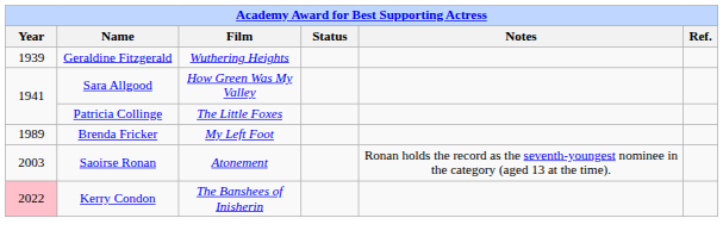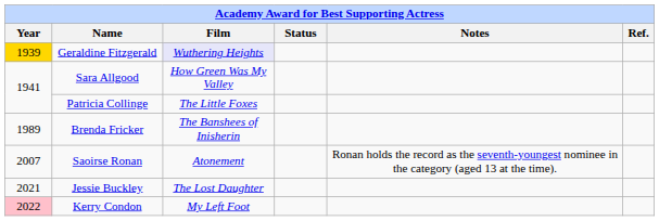 <table class="wikitable" style="text-align: center">
 <tr ---- bgcolor="#bfd7ff">
 <td colspan=6 align=center><strong><a href='#'>Academy Award for Best Supporting Actress</a></strong></td>
 </tr>
 <tr ---- bgcolor="#ebf5ff">
 <th width="75">Year</th>
 <th width="200">Name</th>
 <th width="200">Film</th>
 <th width="80">Status</th>
 <th width="650">Notes</th>
 <th width="40">Ref.</th>
 </tr>
 <tr>
-<td>1939</td>
+<td style="background: gold;">1939</td>
 <td><a href='#'>Geraldine Fitzgerald</a></td>
-<td><em><a href='#'>Wuthering Heights</a></em></td>
+<td style="background: lavender;"><em><a href='#'>Wuthering Heights</a></em></td>
 <td></td>
 <td></td>
 <td></td>
 </tr>
 <tr>
 <td rowspan=2>1941</td>
 <td><a href='#'>Sara Allgood</a></td>
 <td><em><a href='#'>How Green Was My Valley</a></em></td>
 <td></td>
 <td></td>
 <td></td>
 </tr>
 <tr>
 <td><a href='#'>Patricia Collinge</a></td>
 <td><em><a href='#'>The Little Foxes</a></em></td>
 <td></td>
 <td></td>
 </tr>
 <tr>
 <td>1989</td>
 <td><a href='#'>Brenda Fricker</a></td>
-<td><em><a href='#'>My Left Foot</a></em></td>
+<td><em><a href='#'>The Banshees of Inisherin</a></em></td>
 <td></td>
 <td></td>
 <td></td>
 </tr>
 <tr>
-<td>2003</td>
+<td>2007</td>
 <td><a href='#'>Saoirse Ronan</a></td>
 <td><em><a href='#'>Atonement</a></em></td>
 <td></td>
 <td>Ronan holds the record as the <a href='#'>seventh-youngest</a> nominee in the category (aged 13 at the time).</td>
 <td></td>
 </tr>
 <tr>
+<td>2021</td>
+<td><a href='#'>Jessie Buckley</a></td>
+<td><em><a href='#'>The Lost Daughter</a></em></td>
+<td></td>
+<td></td>
+<td></td>
+</tr>
+<tr>
 <td style="background: pink;">2022</td>
 <td><a href='#'>Kerry Condon</a></td>
-<td><em><a href='#'>The Banshees of Inisherin</a></em></td>
+<td><em><a href='#'>My Left Foot</a></em></td>
 <td></td>
 <td></td>
 <td></td>
 </tr>
 </table>
